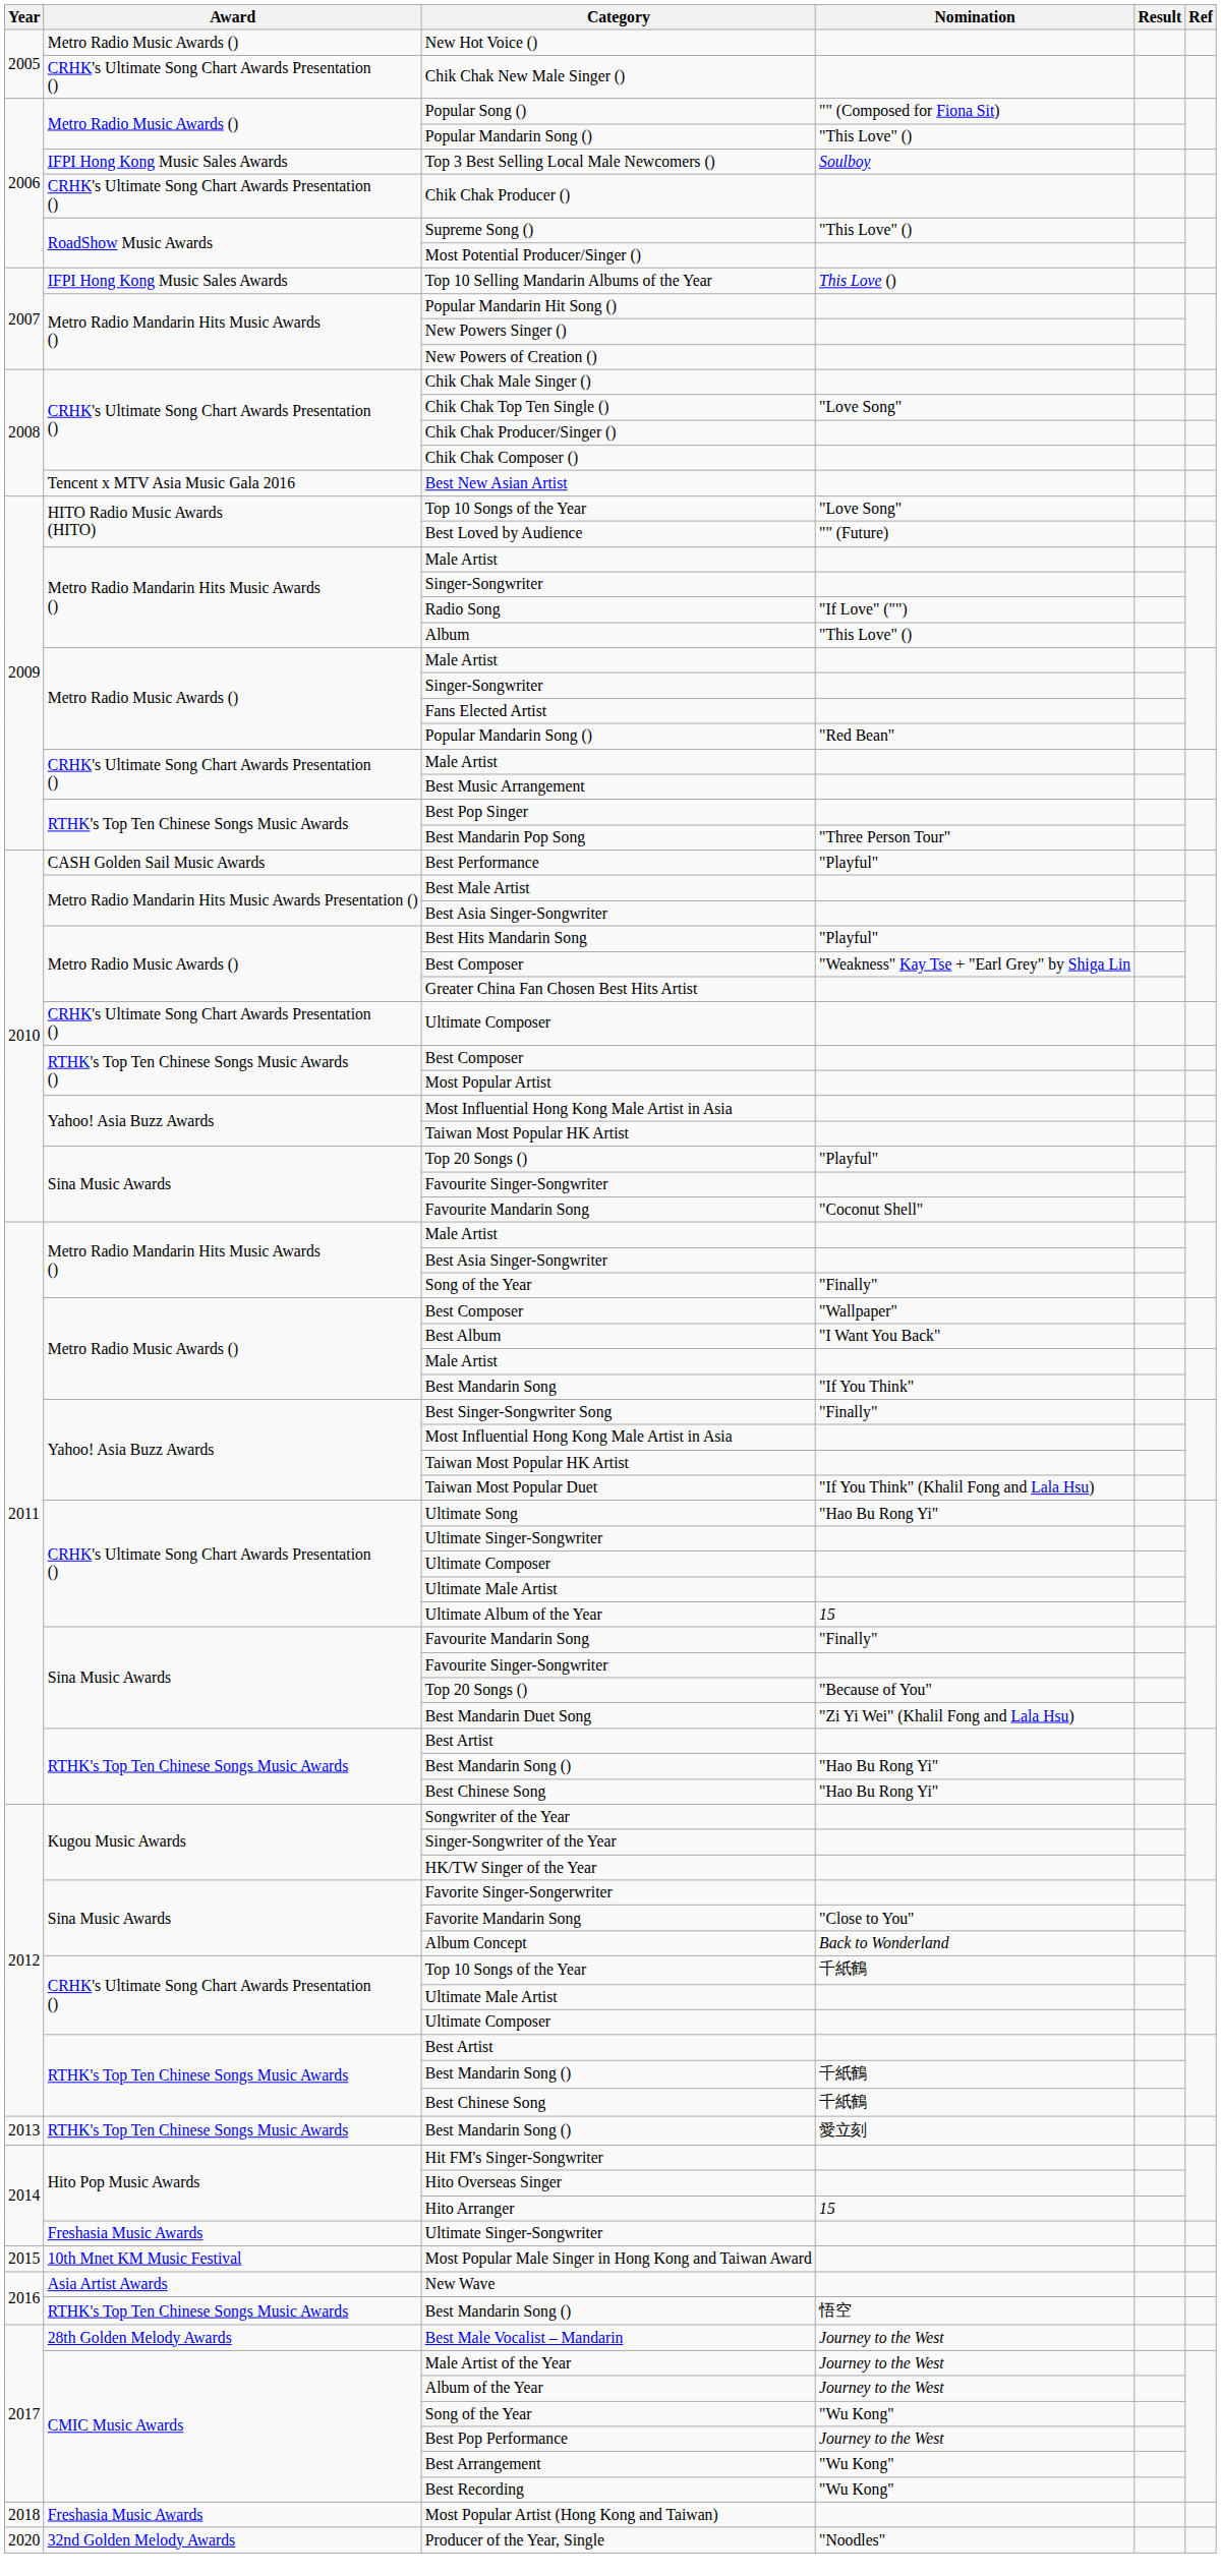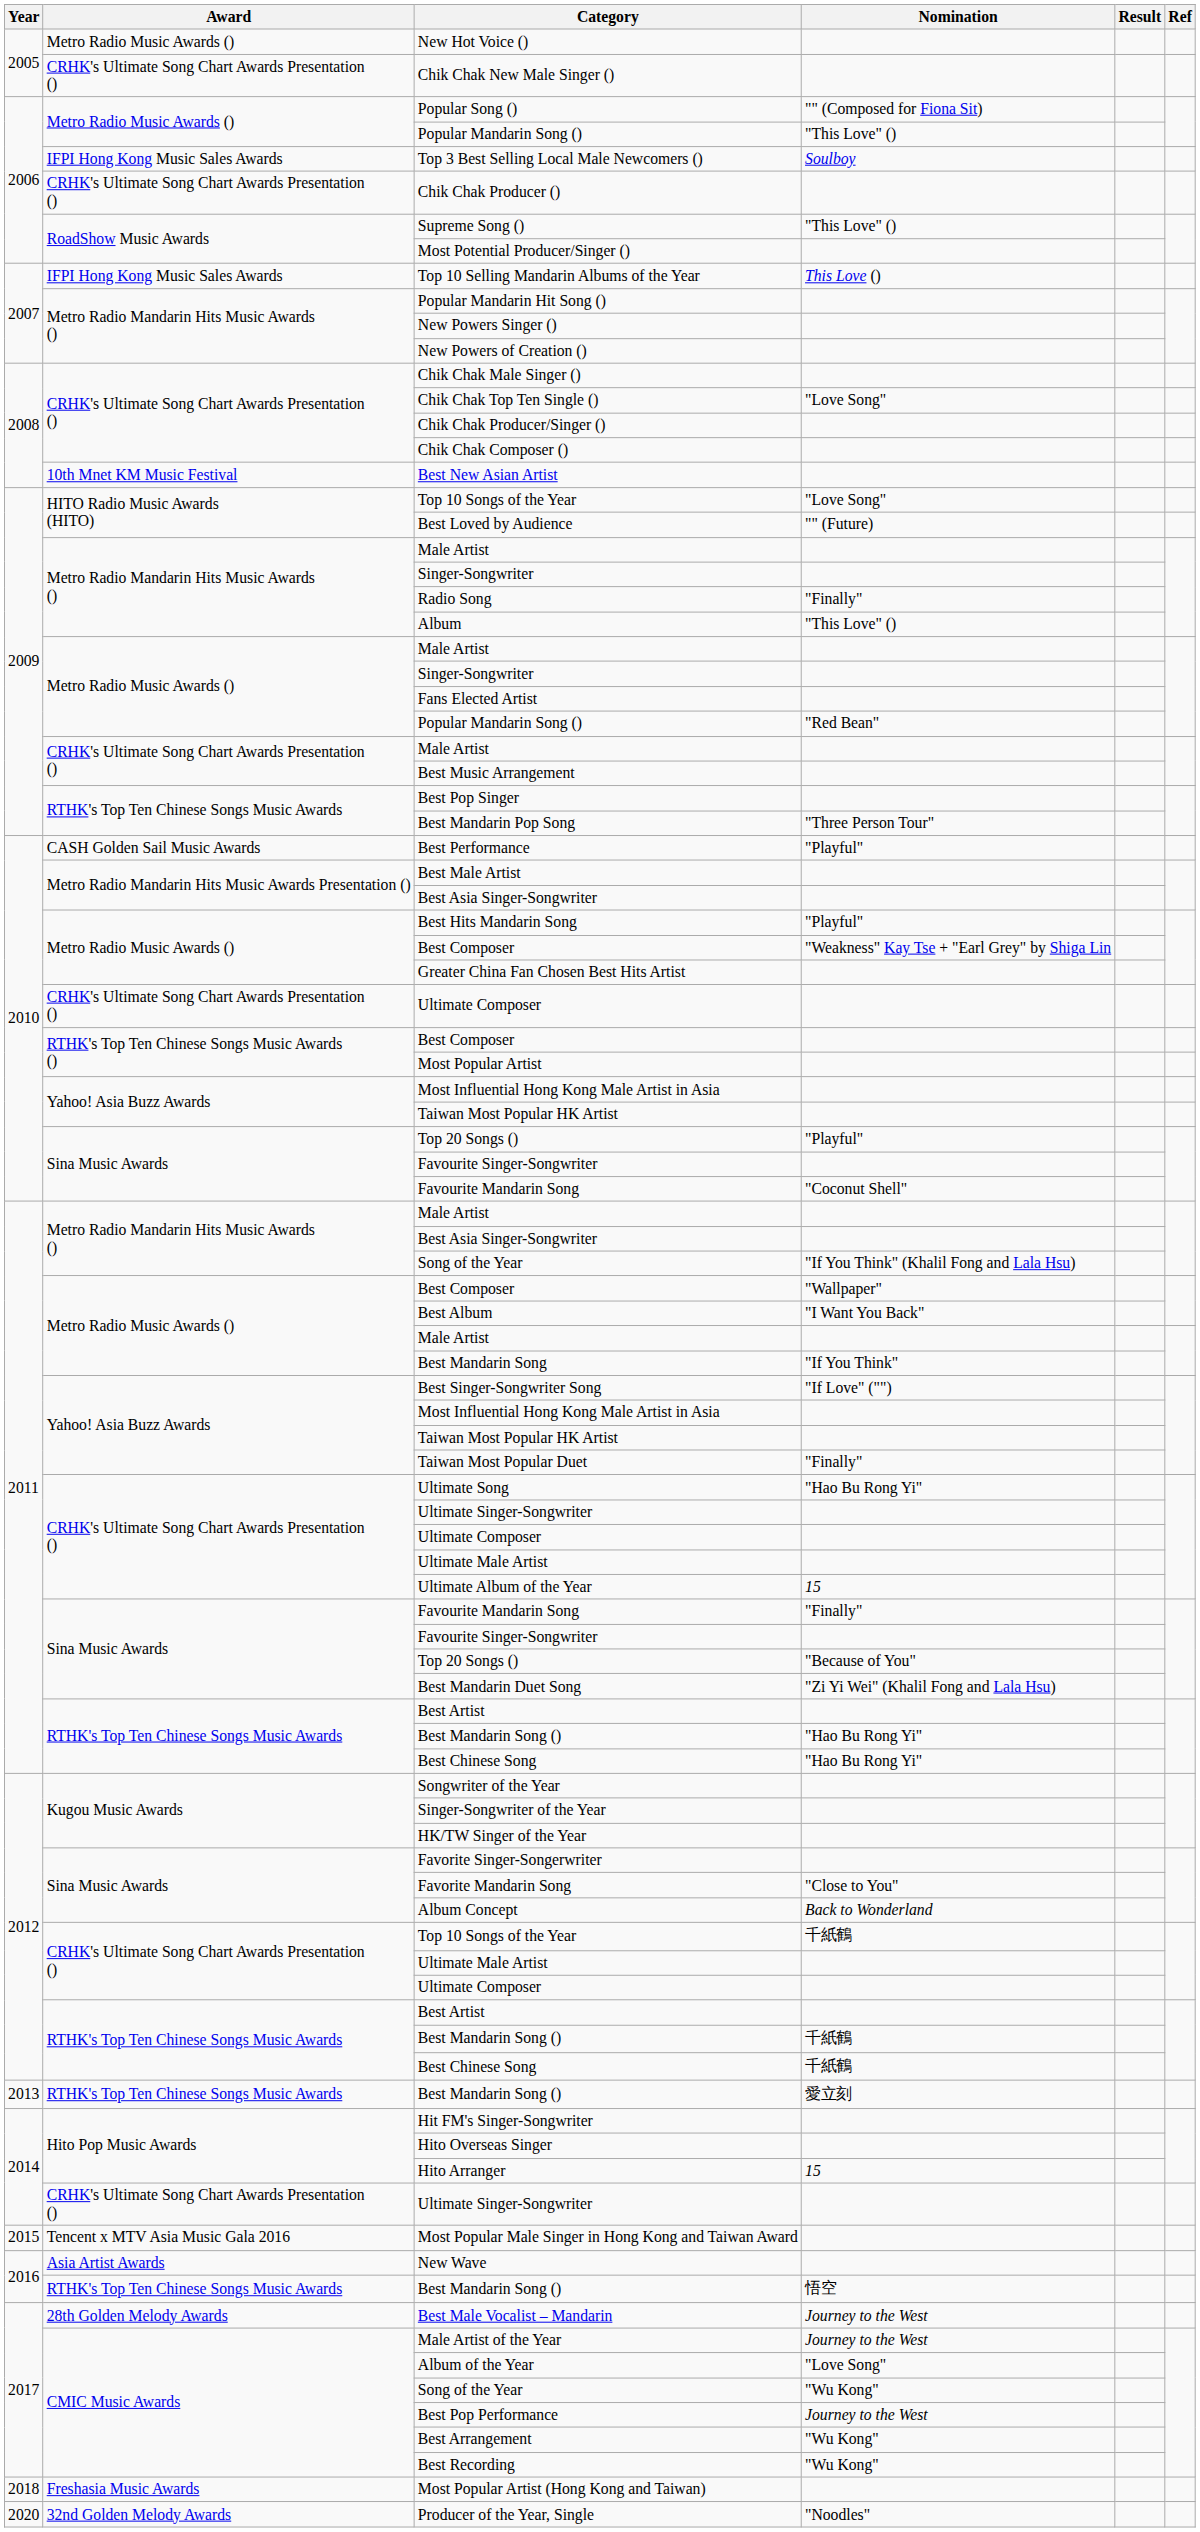 <table class="wikitable sortable">
 <tr>
 <th>Year</th>
 <th>Award</th>
 <th>Category</th>
 <th>Nomination</th>
 <th>Result</th>
 <th>Ref</th>
 </tr>
 <tr>
 <td rowspan="2">2005</td>
 <td>Metro Radio Music Awards ()</td>
 <td>New Hot Voice ()</td>
 <td></td>
 <td></td>
 <td></td>
 </tr>
 <tr>
 <td><a href='#'>CRHK</a>'s Ultimate Song Chart Awards Presentation <br>()</td>
 <td>Chik Chak New Male Singer ()</td>
 <td></td>
 <td></td>
 <td></td>
 </tr>
 <tr>
 <td rowspan="6">2006</td>
 <td rowspan="2"><a href='#'>Metro Radio Music Awards</a> ()</td>
 <td>Popular Song ()</td>
 <td>"" (Composed for <a href='#'>Fiona Sit</a>)</td>
 <td></td>
 <td rowspan="2"></td>
 </tr>
 <tr>
 <td>Popular Mandarin Song ()</td>
 <td>"This Love" ()</td>
 <td></td>
 </tr>
 <tr>
 <td><a href='#'>IFPI Hong Kong</a> Music Sales Awards</td>
 <td>Top 3 Best Selling Local Male Newcomers ()</td>
 <td><em><a href='#'>Soulboy</a></em></td>
 <td></td>
 <td></td>
 </tr>
 <tr>
 <td><a href='#'>CRHK</a>'s Ultimate Song Chart Awards Presentation <br>()</td>
 <td>Chik Chak Producer ()</td>
 <td></td>
 <td></td>
 <td></td>
 </tr>
 <tr>
 <td rowspan="2"><a href='#'>RoadShow</a> Music Awards</td>
 <td>Supreme Song ()</td>
 <td>"This Love" ()</td>
 <td></td>
 <td rowspan="2"></td>
 </tr>
 <tr>
 <td>Most Potential Producer/Singer ()</td>
 <td></td>
 <td></td>
 </tr>
 <tr>
 <td rowspan="4">2007</td>
 <td rowspan="1"><a href='#'>IFPI Hong Kong</a> Music Sales Awards</td>
 <td>Top 10 Selling Mandarin Albums of the Year</td>
 <td><em><a href='#'>This Love</a></em> ()</td>
 <td></td>
 <td></td>
 </tr>
 <tr>
 <td rowspan="3">Metro Radio Mandarin Hits Music Awards <br>()</td>
 <td>Popular Mandarin Hit Song ()</td>
 <td></td>
 <td></td>
 <td rowspan="3"></td>
 </tr>
 <tr>
 <td>New Powers Singer ()</td>
 <td></td>
 <td></td>
 </tr>
 <tr>
 <td>New Powers of Creation ()</td>
 <td></td>
 <td></td>
 </tr>
 <tr>
 <td rowspan="5">2008</td>
 <td rowspan="4"><a href='#'>CRHK</a>'s Ultimate Song Chart Awards Presentation <br>()</td>
 <td>Chik Chak Male Singer ()</td>
 <td></td>
 <td></td>
 <td></td>
 </tr>
 <tr>
 <td>Chik Chak Top Ten Single ()</td>
 <td>"Love Song"</td>
 <td></td>
 <td></td>
 </tr>
 <tr>
 <td>Chik Chak Producer/Singer ()</td>
 <td></td>
 <td></td>
 <td></td>
 </tr>
 <tr>
 <td>Chik Chak Composer ()</td>
 <td></td>
 <td></td>
 <td></td>
 </tr>
 <tr>
-<td rowspan="1">Tencent x MTV Asia Music Gala 2016</td>
+<td><a href='#'>10th Mnet KM Music Festival</a></td>
 <td><a href='#'>Best New Asian Artist</a></td>
 <td></td>
 <td></td>
 <td></td>
 </tr>
 <tr>
 <td rowspan="14">2009</td>
 <td rowspan="2">HITO Radio Music Awards<br>(HITO)</td>
 <td>Top 10 Songs of the Year</td>
 <td>"Love Song"</td>
 <td></td>
 <td></td>
 </tr>
 <tr>
 <td>Best Loved by Audience</td>
 <td>"" (Future)</td>
 <td></td>
 <td></td>
 </tr>
 <tr>
 <td rowspan="4">Metro Radio Mandarin Hits Music Awards<br>()</td>
 <td>Male Artist</td>
 <td></td>
 <td></td>
 <td rowspan="4"></td>
 </tr>
 <tr>
 <td>Singer-Songwriter</td>
 <td></td>
 <td></td>
 </tr>
 <tr>
 <td>Radio Song</td>
-<td>"If Love" ("")</td>
+<td>"Finally"</td>
 <td></td>
 </tr>
 <tr>
 <td>Album</td>
 <td>"This Love" ()</td>
 <td></td>
 </tr>
 <tr>
 <td rowspan="4">Metro Radio Music Awards ()</td>
 <td>Male Artist</td>
 <td></td>
 <td></td>
 <td rowspan="4"></td>
 </tr>
 <tr>
 <td>Singer-Songwriter</td>
 <td></td>
 <td></td>
 </tr>
 <tr>
 <td>Fans Elected Artist</td>
 <td></td>
 <td></td>
 </tr>
 <tr>
 <td>Popular Mandarin Song ()</td>
 <td>"Red Bean"</td>
 <td></td>
 </tr>
 <tr>
 <td rowspan="2"><a href='#'>CRHK</a>'s Ultimate Song Chart Awards Presentation <br>()</td>
 <td>Male Artist</td>
 <td></td>
 <td></td>
 <td rowspan="2"></td>
 </tr>
 <tr>
 <td>Best Music Arrangement</td>
 <td></td>
 <td></td>
 </tr>
 <tr>
 <td rowspan="2"><a href='#'>RTHK</a>'s Top Ten Chinese Songs Music Awards</td>
 <td>Best Pop Singer</td>
 <td></td>
 <td></td>
 <td rowspan="2"></td>
 </tr>
 <tr>
 <td>Best Mandarin Pop Song</td>
 <td>"Three Person Tour"</td>
 <td></td>
 </tr>
 <tr>
 <td rowspan="14">2010</td>
 <td>CASH Golden Sail Music Awards</td>
 <td>Best Performance</td>
 <td>"Playful"</td>
 <td></td>
 <td></td>
 </tr>
 <tr>
 <td rowspan="2">Metro Radio Mandarin Hits Music Awards Presentation ()</td>
 <td>Best Male Artist</td>
 <td></td>
 <td></td>
 <td rowspan="2"></td>
 </tr>
 <tr>
 <td>Best Asia Singer-Songwriter</td>
 <td></td>
 <td></td>
 </tr>
 <tr>
 <td rowspan="3">Metro Radio Music Awards ()</td>
 <td>Best Hits Mandarin Song</td>
 <td>"Playful"</td>
 <td></td>
 <td rowspan="3"></td>
 </tr>
 <tr>
 <td>Best Composer</td>
 <td>"Weakness" <a href='#'>Kay Tse</a> + "Earl Grey" by <a href='#'>Shiga Lin</a></td>
 <td></td>
 </tr>
 <tr>
 <td>Greater China Fan Chosen Best Hits Artist</td>
 <td></td>
 <td></td>
 </tr>
 <tr>
 <td><a href='#'>CRHK</a>'s Ultimate Song Chart Awards Presentation <br>()</td>
 <td>Ultimate Composer</td>
 <td></td>
 <td></td>
 <td></td>
 </tr>
 <tr>
 <td rowspan="2"><a href='#'>RTHK</a>'s Top Ten Chinese Songs Music Awards <br>()</td>
 <td>Best Composer</td>
 <td></td>
 <td></td>
 <td></td>
 </tr>
 <tr>
 <td>Most Popular Artist</td>
 <td></td>
 <td></td>
 <td></td>
 </tr>
 <tr>
 <td rowspan="2">Yahoo! Asia Buzz Awards</td>
 <td>Most Influential Hong Kong Male Artist in Asia</td>
 <td></td>
 <td></td>
 <td></td>
 </tr>
 <tr>
 <td>Taiwan Most Popular HK Artist</td>
 <td></td>
 <td></td>
 <td></td>
 </tr>
 <tr>
 <td rowspan="3">Sina Music Awards</td>
 <td>Top 20 Songs ()</td>
 <td>"Playful"</td>
 <td></td>
 <td rowspan="3"></td>
 </tr>
 <tr>
 <td>Favourite Singer-Songwriter</td>
 <td></td>
 <td></td>
 </tr>
 <tr>
 <td>Favourite Mandarin Song</td>
 <td>"Coconut Shell"</td>
 <td></td>
 </tr>
 <tr>
 <td rowspan="23">2011</td>
 <td rowspan="3">Metro Radio Mandarin Hits Music Awards<br>()</td>
 <td>Male Artist</td>
 <td></td>
 <td></td>
 <td rowspan="3"></td>
 </tr>
 <tr>
 <td>Best Asia Singer-Songwriter</td>
 <td></td>
 <td></td>
 </tr>
 <tr>
 <td>Song of the Year</td>
-<td>"Finally"</td>
+<td>"If You Think" (Khalil Fong and <a href='#'>Lala Hsu</a>)</td>
 <td></td>
 </tr>
 <tr>
 <td rowspan="4">Metro Radio Music Awards ()</td>
 <td>Best Composer</td>
 <td>"Wallpaper"</td>
 <td></td>
 <td rowspan="2"></td>
 </tr>
 <tr>
 <td>Best Album</td>
 <td>"I Want You Back"</td>
 <td></td>
 </tr>
 <tr>
 <td>Male Artist</td>
 <td></td>
 <td></td>
 <td rowspan="2"></td>
 </tr>
 <tr>
 <td>Best Mandarin Song</td>
 <td>"If You Think"</td>
 <td></td>
 </tr>
 <tr>
 <td rowspan="4">Yahoo! Asia Buzz Awards</td>
 <td>Best Singer-Songwriter Song</td>
-<td>"Finally"</td>
+<td>"If Love" ("")</td>
 <td></td>
 <td rowspan="4"></td>
 </tr>
 <tr>
 <td>Most Influential Hong Kong Male Artist in Asia</td>
 <td></td>
 <td></td>
 </tr>
 <tr>
 <td>Taiwan Most Popular HK Artist</td>
 <td></td>
 <td></td>
 </tr>
 <tr>
 <td>Taiwan Most Popular Duet</td>
-<td>"If You Think" (Khalil Fong and <a href='#'>Lala Hsu</a>)</td>
+<td>"Finally"</td>
 <td></td>
 </tr>
 <tr>
 <td rowspan="5"><a href='#'>CRHK</a>'s Ultimate Song Chart Awards Presentation <br>()</td>
 <td>Ultimate Song</td>
 <td>"Hao Bu Rong Yi"</td>
 <td></td>
 <td rowspan="5"></td>
 </tr>
 <tr>
 <td>Ultimate Singer-Songwriter</td>
 <td></td>
 <td></td>
 </tr>
 <tr>
 <td>Ultimate Composer</td>
 <td></td>
 <td></td>
 </tr>
 <tr>
 <td>Ultimate Male Artist</td>
 <td></td>
 <td></td>
 </tr>
 <tr>
 <td>Ultimate Album of the Year</td>
 <td><em>15</em></td>
 <td></td>
 </tr>
 <tr>
 <td rowspan="4">Sina Music Awards</td>
 <td>Favourite Mandarin Song</td>
 <td>"Finally"</td>
 <td></td>
 <td rowspan="4"></td>
 </tr>
 <tr>
 <td>Favourite Singer-Songwriter</td>
 <td></td>
 <td></td>
 </tr>
 <tr>
 <td>Top 20 Songs ()</td>
 <td>"Because of You"</td>
 <td></td>
 </tr>
 <tr>
 <td>Best Mandarin Duet Song</td>
 <td>"Zi Yi Wei" (Khalil Fong and <a href='#'>Lala Hsu</a>)</td>
 <td></td>
 </tr>
 <tr>
 <td rowspan="3"><a href='#'>RTHK's Top Ten Chinese Songs Music Awards</a></td>
 <td>Best Artist</td>
 <td></td>
 <td></td>
 <td rowspan="3"></td>
 </tr>
 <tr>
 <td>Best Mandarin Song ()</td>
 <td>"Hao Bu Rong Yi"</td>
 <td></td>
 </tr>
 <tr>
 <td>Best Chinese Song</td>
 <td>"Hao Bu Rong Yi"</td>
 <td></td>
 </tr>
 <tr>
 <td rowspan="12">2012</td>
 <td rowspan="3">Kugou Music Awards</td>
 <td>Songwriter of the Year</td>
 <td></td>
 <td></td>
 <td rowspan="3"></td>
 </tr>
 <tr>
 <td>Singer-Songwriter of the Year</td>
 <td></td>
 <td></td>
 </tr>
 <tr>
 <td>HK/TW Singer of the Year</td>
 <td></td>
 <td></td>
 </tr>
 <tr>
 <td rowspan="3">Sina Music Awards</td>
 <td>Favorite Singer-Songerwriter</td>
 <td></td>
 <td></td>
 <td rowspan="3"></td>
 </tr>
 <tr>
 <td>Favorite Mandarin Song</td>
 <td>"Close to You"</td>
 <td></td>
 </tr>
 <tr>
 <td>Album Concept</td>
 <td><em>Back to Wonderland</em></td>
 <td></td>
 </tr>
 <tr>
 <td rowspan="3"><a href='#'>CRHK</a>'s Ultimate Song Chart Awards Presentation <br>()</td>
 <td>Top 10 Songs of the Year</td>
 <td>千紙鶴</td>
 <td></td>
 <td rowspan="3"></td>
 </tr>
 <tr>
 <td>Ultimate Male Artist</td>
 <td></td>
 <td></td>
 </tr>
 <tr>
 <td>Ultimate Composer</td>
 <td></td>
 <td></td>
 </tr>
 <tr>
 <td rowspan="3"><a href='#'>RTHK's Top Ten Chinese Songs Music Awards</a></td>
 <td Best Artist>Best Artist</td>
 <td></td>
 <td></td>
 <td rowspan="3"></td>
 </tr>
 <tr>
 <td>Best Mandarin Song ()</td>
 <td 千紙鶴>千紙鶴</td>
 <td></td>
 </tr>
 <tr>
 <td>Best Chinese Song</td>
 <td 千紙鶴>千紙鶴</td>
 <td></td>
 </tr>
 <tr>
 <td>2013</td>
 <td><a href='#'>RTHK's Top Ten Chinese Songs Music Awards</a></td>
 <td>Best Mandarin Song ()</td>
 <td "Hao Bu Rong Yi">愛立刻</td>
 <td></td>
 <td></td>
 </tr>
 <tr>
 <td rowspan="4">2014</td>
 <td rowspan="3">Hito Pop Music Awards</td>
 <td>Hit FM's Singer-Songwriter</td>
 <td></td>
 <td></td>
 <td rowspan="3"></td>
 </tr>
 <tr>
 <td>Hito Overseas Singer</td>
 <td></td>
 <td></td>
 </tr>
 <tr>
 <td>Hito Arranger</td>
 <td><em>15</em></td>
 <td></td>
 </tr>
 <tr>
-<td><a href='#'>Freshasia Music Awards</a></td>
+<td><a href='#'>CRHK</a>'s Ultimate Song Chart Awards Presentation <br>()</td>
 <td>Ultimate Singer-Songwriter</td>
 <td></td>
 <td></td>
 <td></td>
 </tr>
 <tr>
 <td rowspan="1">2015</td>
-<td><a href='#'>10th Mnet KM Music Festival</a></td>
+<td rowspan="1">Tencent x MTV Asia Music Gala 2016</td>
 <td>Most Popular Male Singer in Hong Kong and Taiwan Award</td>
 <td></td>
 <td></td>
 <td></td>
 </tr>
 <tr>
 <td rowspan="2">2016</td>
 <td><a href='#'>Asia Artist Awards</a></td>
 <td>New Wave</td>
 <td></td>
 <td></td>
 <td></td>
 </tr>
 <tr>
 <td><a href='#'>RTHK's Top Ten Chinese Songs Music Awards</a></td>
 <td>Best Mandarin Song ()</td>
 <td>悟空</td>
 <td></td>
 <td></td>
 </tr>
 <tr>
 <td rowspan="7">2017</td>
 <td><a href='#'>28th Golden Melody Awards</a></td>
 <td><a href='#'>Best Male Vocalist – Mandarin</a></td>
 <td><em>Journey to the West</em></td>
 <td></td>
 <td></td>
 </tr>
 <tr>
 <td rowspan="6"><a href='#'>CMIC Music Awards</a></td>
 <td>Male Artist of the Year</td>
 <td><em>Journey to the West</em></td>
 <td></td>
 <td rowspan="6"></td>
 </tr>
 <tr>
 <td>Album of the Year</td>
-<td><em>Journey to the West</em></td>
+<td>"Love Song"</td>
 <td></td>
 </tr>
 <tr>
 <td>Song of the Year</td>
 <td>"Wu Kong"</td>
 <td></td>
 </tr>
 <tr>
 <td>Best Pop Performance</td>
 <td><em>Journey to the West</em></td>
 <td></td>
 </tr>
 <tr>
 <td>Best Arrangement</td>
 <td>"Wu Kong"</td>
 <td></td>
 </tr>
 <tr>
 <td>Best Recording</td>
 <td>"Wu Kong"</td>
 <td></td>
 </tr>
 <tr>
 <td>2018</td>
 <td><a href='#'>Freshasia Music Awards</a></td>
 <td>Most Popular Artist (Hong Kong and Taiwan)</td>
 <td></td>
 <td></td>
 <td></td>
 </tr>
 <tr>
 <td>2020</td>
 <td><a href='#'>32nd Golden Melody Awards</a></td>
 <td>Producer of the Year, Single</td>
 <td>"Noodles"</td>
 <td></td>
 <td></td>
 </tr>
 </table>
